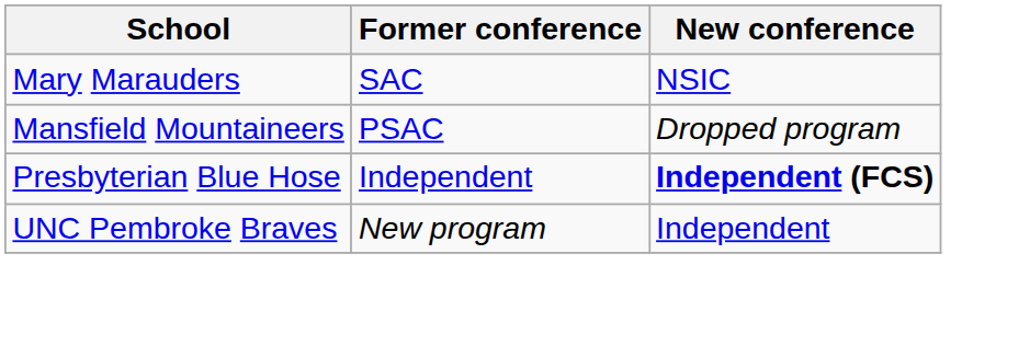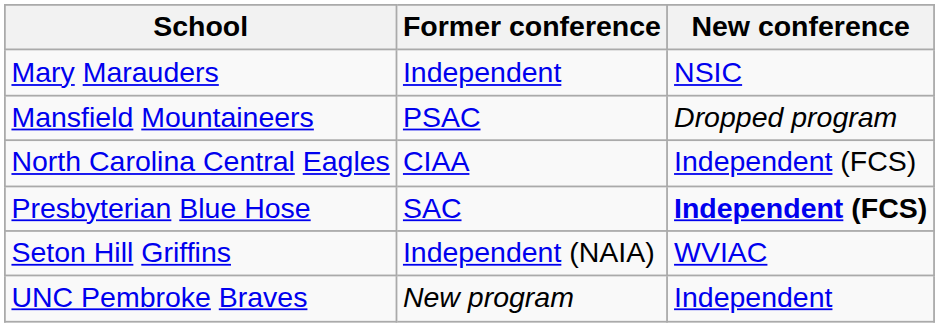 <table class="wikitable sortable">
 <tr>
 <th>School</th>
 <th>Former conference</th>
 <th>New conference</th>
 </tr>
 <tr>
 <td><a href='#'>Mary</a> <a href='#'>Marauders</a></td>
-<td><a href='#'>SAC</a></td>
+<td><a href='#'>Independent</a></td>
 <td><a href='#'>NSIC</a></td>
 </tr>
 <tr>
 <td><a href='#'>Mansfield</a> <a href='#'>Mountaineers</a></td>
 <td><a href='#'>PSAC</a></td>
 <td><em>Dropped program</em></td>
 </tr>
 <tr>
+<td><a href='#'>North Carolina Central</a> <a href='#'>Eagles</a></td>
+<td><a href='#'>CIAA</a></td>
+<td><a href='#'>Independent</a> (FCS)</td>
+</tr>
+<tr>
 <td><a href='#'>Presbyterian</a> <a href='#'>Blue Hose</a></td>
-<td><a href='#'>Independent</a></td>
+<td><a href='#'>SAC</a></td>
 <td><strong><a href='#'>Independent</a> (FCS)</strong></td>
+</tr>
+<tr>
+<td><a href='#'>Seton Hill</a> <a href='#'>Griffins</a></td>
+<td><a href='#'>Independent</a> (NAIA)</td>
+<td><a href='#'>WVIAC</a></td>
 </tr>
 <tr>
 <td><a href='#'>UNC Pembroke</a> <a href='#'>Braves</a></td>
 <td><em>New program</em></td>
 <td><a href='#'>Independent</a></td>
 </tr>
 </table>
